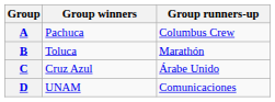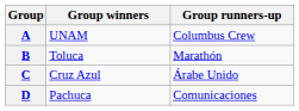 <table class=wikitable>
 <tr>
 <th>Group</th>
 <th width=150px>Group winners</th>
 <th width=150px>Group runners-up</th>
 </tr>
 <tr>
 <th><a href='#'>A</a></th>
-<td> <a href='#'>Pachuca</a></td>
+<td> <a href='#'>UNAM</a></td>
 <td> <a href='#'>Columbus Crew</a></td>
 </tr>
 <tr>
 <th><a href='#'>B</a></th>
 <td> <a href='#'>Toluca</a></td>
 <td> <a href='#'>Marathón</a></td>
 </tr>
 <tr>
 <th><a href='#'>C</a></th>
 <td> <a href='#'>Cruz Azul</a></td>
 <td> <a href='#'>Árabe Unido</a></td>
 </tr>
 <tr>
 <th><a href='#'>D</a></th>
-<td> <a href='#'>UNAM</a></td>
+<td> <a href='#'>Pachuca</a></td>
 <td> <a href='#'>Comunicaciones</a></td>
 </tr>
 </table>
